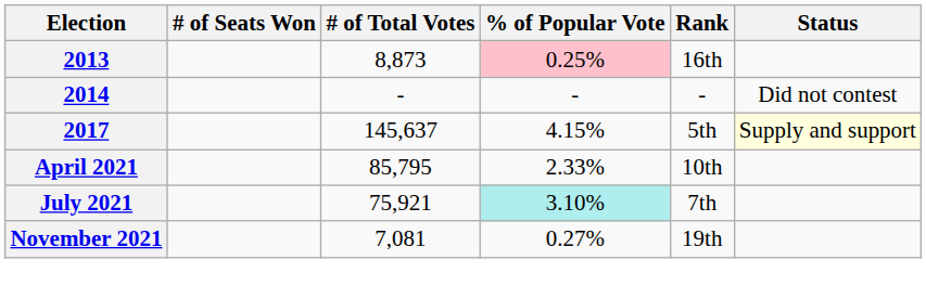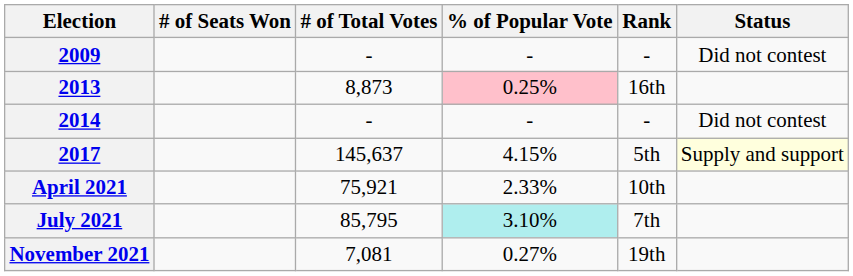 <table class="wikitable" style="text-align:center">
 <tr>
 <th>Election</th>
 <th># of Seats Won</th>
 <th># of Total Votes</th>
 <th>% of Popular Vote</th>
 <th>Rank</th>
 <th>Status</th>
+</tr>
+<tr>
+<th><a href='#'>2009</a></th>
+<td></td>
+<td>-</td>
+<td>-</td>
+<td>-</td>
+<td>Did not contest</td>
 </tr>
 <tr>
 <th><a href='#'>2013</a></th>
 <td></td>
 <td>8,873</td>
 <td style="background: pink;">0.25%</td>
 <td>16th</td>
 <td></td>
 </tr>
 <tr>
 <th><a href='#'>2014</a></th>
 <td></td>
 <td>-</td>
 <td>-</td>
 <td>-</td>
 <td>Did not contest</td>
 </tr>
 <tr>
 <th><a href='#'>2017</a></th>
 <td></td>
 <td>145,637</td>
 <td>4.15%</td>
 <td>5th</td>
 <td style="background:#ffffdd">Supply and support</td>
 </tr>
 <tr>
 <th><a href='#'>April 2021</a></th>
 <td></td>
-<td>85,795</td>
+<td>75,921</td>
 <td>2.33%</td>
 <td>10th</td>
 <td></td>
 </tr>
 <tr>
 <th><a href='#'>July 2021</a></th>
 <td></td>
-<td>75,921</td>
+<td>85,795</td>
 <td style="background: paleturquoise;">3.10%</td>
 <td>7th</td>
 <td></td>
 </tr>
 <tr>
 <th><a href='#'>November 2021</a></th>
 <td></td>
 <td>7,081</td>
 <td>0.27%</td>
 <td>19th</td>
 <td></td>
 </tr>
 </table>
